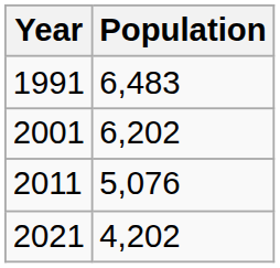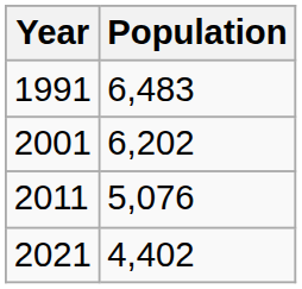 <table class="wikitable">
 <tr>
 <th>Year</th>
 <th>Population</th>
 </tr>
 <tr>
 <td>1991</td>
 <td>6,483</td>
 </tr>
 <tr>
 <td>2001</td>
 <td>6,202</td>
 </tr>
 <tr>
 <td>2011</td>
 <td>5,076</td>
 </tr>
 <tr>
 <td>2021</td>
-<td>4,202</td>
+<td>4,402</td>
 </tr>
 </table>
